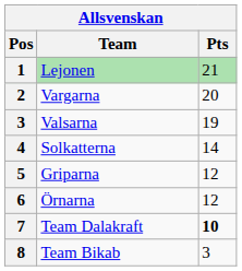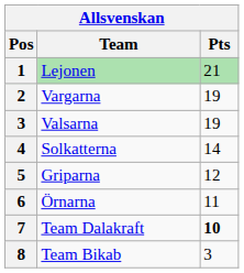 <table class="wikitable">
 <tr>
 <th colspan="3"><a href='#'>Allsvenskan</a></th>
 </tr>
 <tr>
 <th width=20>Pos</th>
 <th width=150>Team</th>
 <th width=30>Pts</th>
 </tr>
 <tr style="background:#ACE1AF;">
 <th>1</th>
 <td><a href='#'>Lejonen</a></td>
 <td>21</td>
 </tr>
 <tr>
 <th>2</th>
 <td><a href='#'>Vargarna</a></td>
-<td>20</td>
+<td>19</td>
 </tr>
 <tr>
 <th>3</th>
 <td><a href='#'>Valsarna</a></td>
 <td>19</td>
 </tr>
 <tr>
 <th>4</th>
 <td><a href='#'>Solkatterna</a></td>
 <td>14</td>
 </tr>
 <tr>
 <th>5</th>
 <td><a href='#'>Griparna</a></td>
 <td>12</td>
 </tr>
 <tr>
 <th>6</th>
 <td><a href='#'>Örnarna</a></td>
-<td>12</td>
+<td>11</td>
 </tr>
 <tr>
 <th>7</th>
 <td><a href='#'>Team Dalakraft</a></td>
 <td><strong>10</strong></td>
 </tr>
 <tr>
 <th>8</th>
 <td><a href='#'>Team Bikab</a></td>
 <td>3</td>
 </tr>
 </table>
